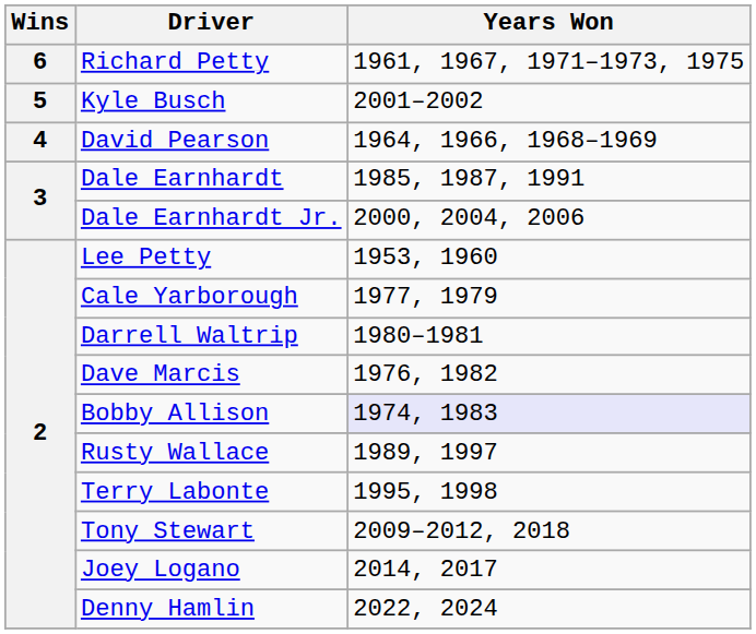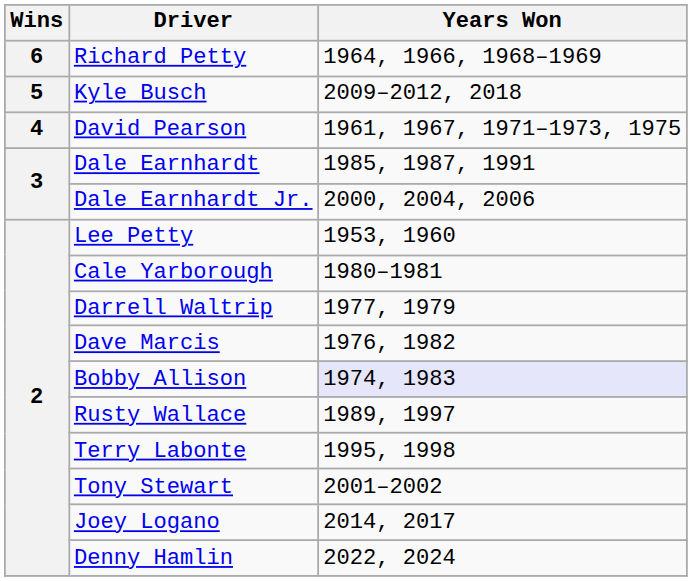 <table class="wikitable" style="font-size: 95%;">
 <tr>
 <th>Wins</th>
 <th>Driver</th>
 <th>Years Won</th>
 </tr>
 <tr>
 <th>6</th>
 <td><a href='#'>Richard Petty</a></td>
-<td>1961, 1967, 1971–1973, 1975</td>
+<td>1964, 1966, 1968–1969</td>
 </tr>
 <tr>
 <th>5</th>
 <td><a href='#'>Kyle Busch</a></td>
-<td>2001–2002</td>
+<td>2009–2012, 2018</td>
 </tr>
 <tr>
 <th>4</th>
 <td><a href='#'>David Pearson</a></td>
-<td>1964, 1966, 1968–1969</td>
+<td>1961, 1967, 1971–1973, 1975</td>
 </tr>
 <tr>
 <th rowspan="2">3</th>
 <td><a href='#'>Dale Earnhardt</a></td>
 <td>1985, 1987, 1991</td>
 </tr>
 <tr>
 <td><a href='#'>Dale Earnhardt Jr.</a></td>
 <td>2000, 2004, 2006</td>
 </tr>
 <tr>
 <th rowspan="10">2</th>
 <td><a href='#'>Lee Petty</a></td>
 <td>1953, 1960</td>
 </tr>
 <tr>
 <td><a href='#'>Cale Yarborough</a></td>
-<td>1977, 1979</td>
+<td>1980–1981</td>
 </tr>
 <tr>
 <td><a href='#'>Darrell Waltrip</a></td>
-<td>1980–1981</td>
+<td>1977, 1979</td>
 </tr>
 <tr>
 <td><a href='#'>Dave Marcis</a></td>
 <td>1976, 1982</td>
 </tr>
 <tr>
 <td><a href='#'>Bobby Allison</a></td>
 <td style="background: lavender;">1974, 1983</td>
 </tr>
 <tr>
 <td><a href='#'>Rusty Wallace</a></td>
 <td>1989, 1997</td>
 </tr>
 <tr>
 <td><a href='#'>Terry Labonte</a></td>
 <td>1995, 1998</td>
 </tr>
 <tr>
 <td><a href='#'>Tony Stewart</a></td>
-<td>2009–2012, 2018</td>
+<td>2001–2002</td>
 </tr>
 <tr>
 <td><a href='#'>Joey Logano</a></td>
 <td>2014, 2017</td>
 </tr>
 <tr>
 <td><a href='#'>Denny Hamlin</a></td>
 <td>2022, 2024</td>
 </tr>
 </table>
